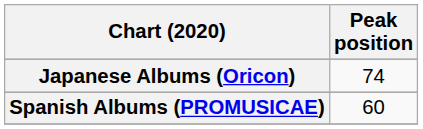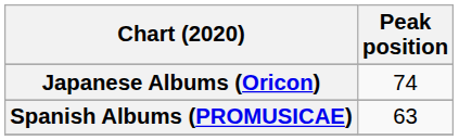 <table class="wikitable sortable plainrowheaders" style="text-align:center">
 <tr>
 <th scope="col">Chart (2020)</th>
 <th scope="col">Peak<br>position</th>
 </tr>
 <tr>
 </tr>
 <tr>
 </tr>
 <tr>
 </tr>
 <tr>
 <th scope="row">Japanese Albums (<a href='#'>Oricon</a>)</th>
 <td>74</td>
 </tr>
 <tr>
 </tr>
 <tr>
 <th scope="row">Spanish Albums (<a href='#'>PROMUSICAE</a>)</th>
-<td>60</td>
+<td>63</td>
 </tr>
 <tr>
 </tr>
 </table>
